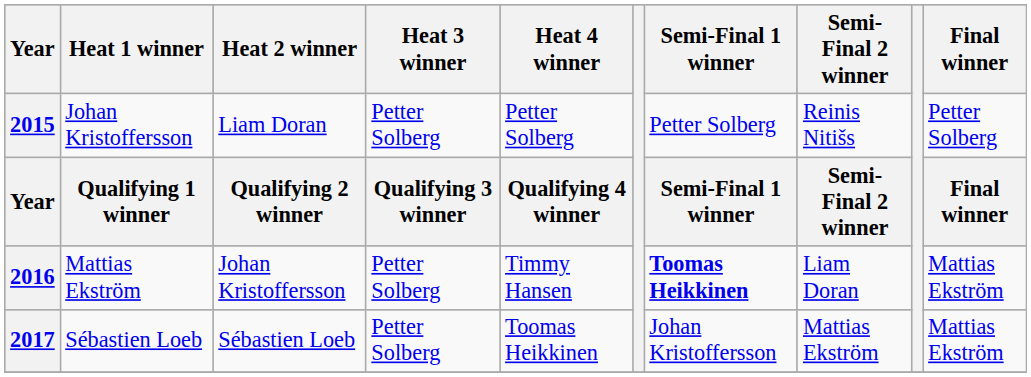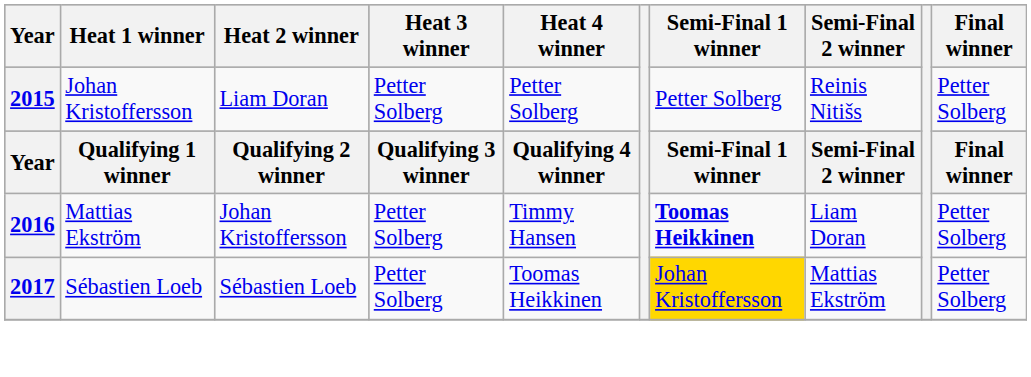 <table class="wikitable" width=100% style="font-size: 85%;">
 <tr>
 <th>Year</th>
 <th>Heat 1 winner</th>
 <th>Heat 2 winner</th>
 <th>Heat 3 winner</th>
 <th>Heat 4 winner</th>
 <th rowspan="5"></th>
 <th>Semi-Final 1 winner</th>
 <th>Semi-Final 2 winner</th>
 <th rowspan="5"></th>
 <th>Final winner</th>
 </tr>
 <tr>
 <th><a href='#'>2015</a></th>
 <td> <a href='#'>Johan Kristoffersson</a></td>
 <td> <a href='#'>Liam Doran</a></td>
 <td> <a href='#'>Petter Solberg</a></td>
 <td> <a href='#'>Petter Solberg</a></td>
 <td> <a href='#'>Petter Solberg</a></td>
 <td> <a href='#'>Reinis Nitišs</a></td>
 <td> <a href='#'>Petter Solberg</a></td>
 </tr>
 <tr>
 <th>Year</th>
 <th>Qualifying 1 winner</th>
 <th>Qualifying 2 winner</th>
 <th>Qualifying 3 winner</th>
 <th>Qualifying 4 winner</th>
 <th>Semi-Final 1 winner</th>
 <th>Semi-Final 2 winner</th>
 <th>Final winner</th>
 </tr>
 <tr>
 <th><a href='#'>2016</a></th>
 <td> <a href='#'>Mattias Ekström</a></td>
 <td> <a href='#'>Johan Kristoffersson</a></td>
 <td> <a href='#'>Petter Solberg</a></td>
 <td> <a href='#'>Timmy Hansen</a></td>
 <td><strong> <a href='#'>Toomas Heikkinen</a></strong></td>
 <td> <a href='#'>Liam Doran</a></td>
-<td> <a href='#'>Mattias Ekström</a></td>
+<td> <a href='#'>Petter Solberg</a></td>
 </tr>
 <tr>
 <th><a href='#'>2017</a></th>
 <td> <a href='#'>Sébastien Loeb</a></td>
 <td> <a href='#'>Sébastien Loeb</a></td>
 <td> <a href='#'>Petter Solberg</a></td>
 <td> <a href='#'>Toomas Heikkinen</a></td>
-<td> <a href='#'>Johan Kristoffersson</a></td>
+<td style="background: gold;"> <a href='#'>Johan Kristoffersson</a></td>
 <td> <a href='#'>Mattias Ekström</a></td>
-<td> <a href='#'>Mattias Ekström</a></td>
+<td> <a href='#'>Petter Solberg</a></td>
 </tr>
 <tr>
 </tr>
 </table>
